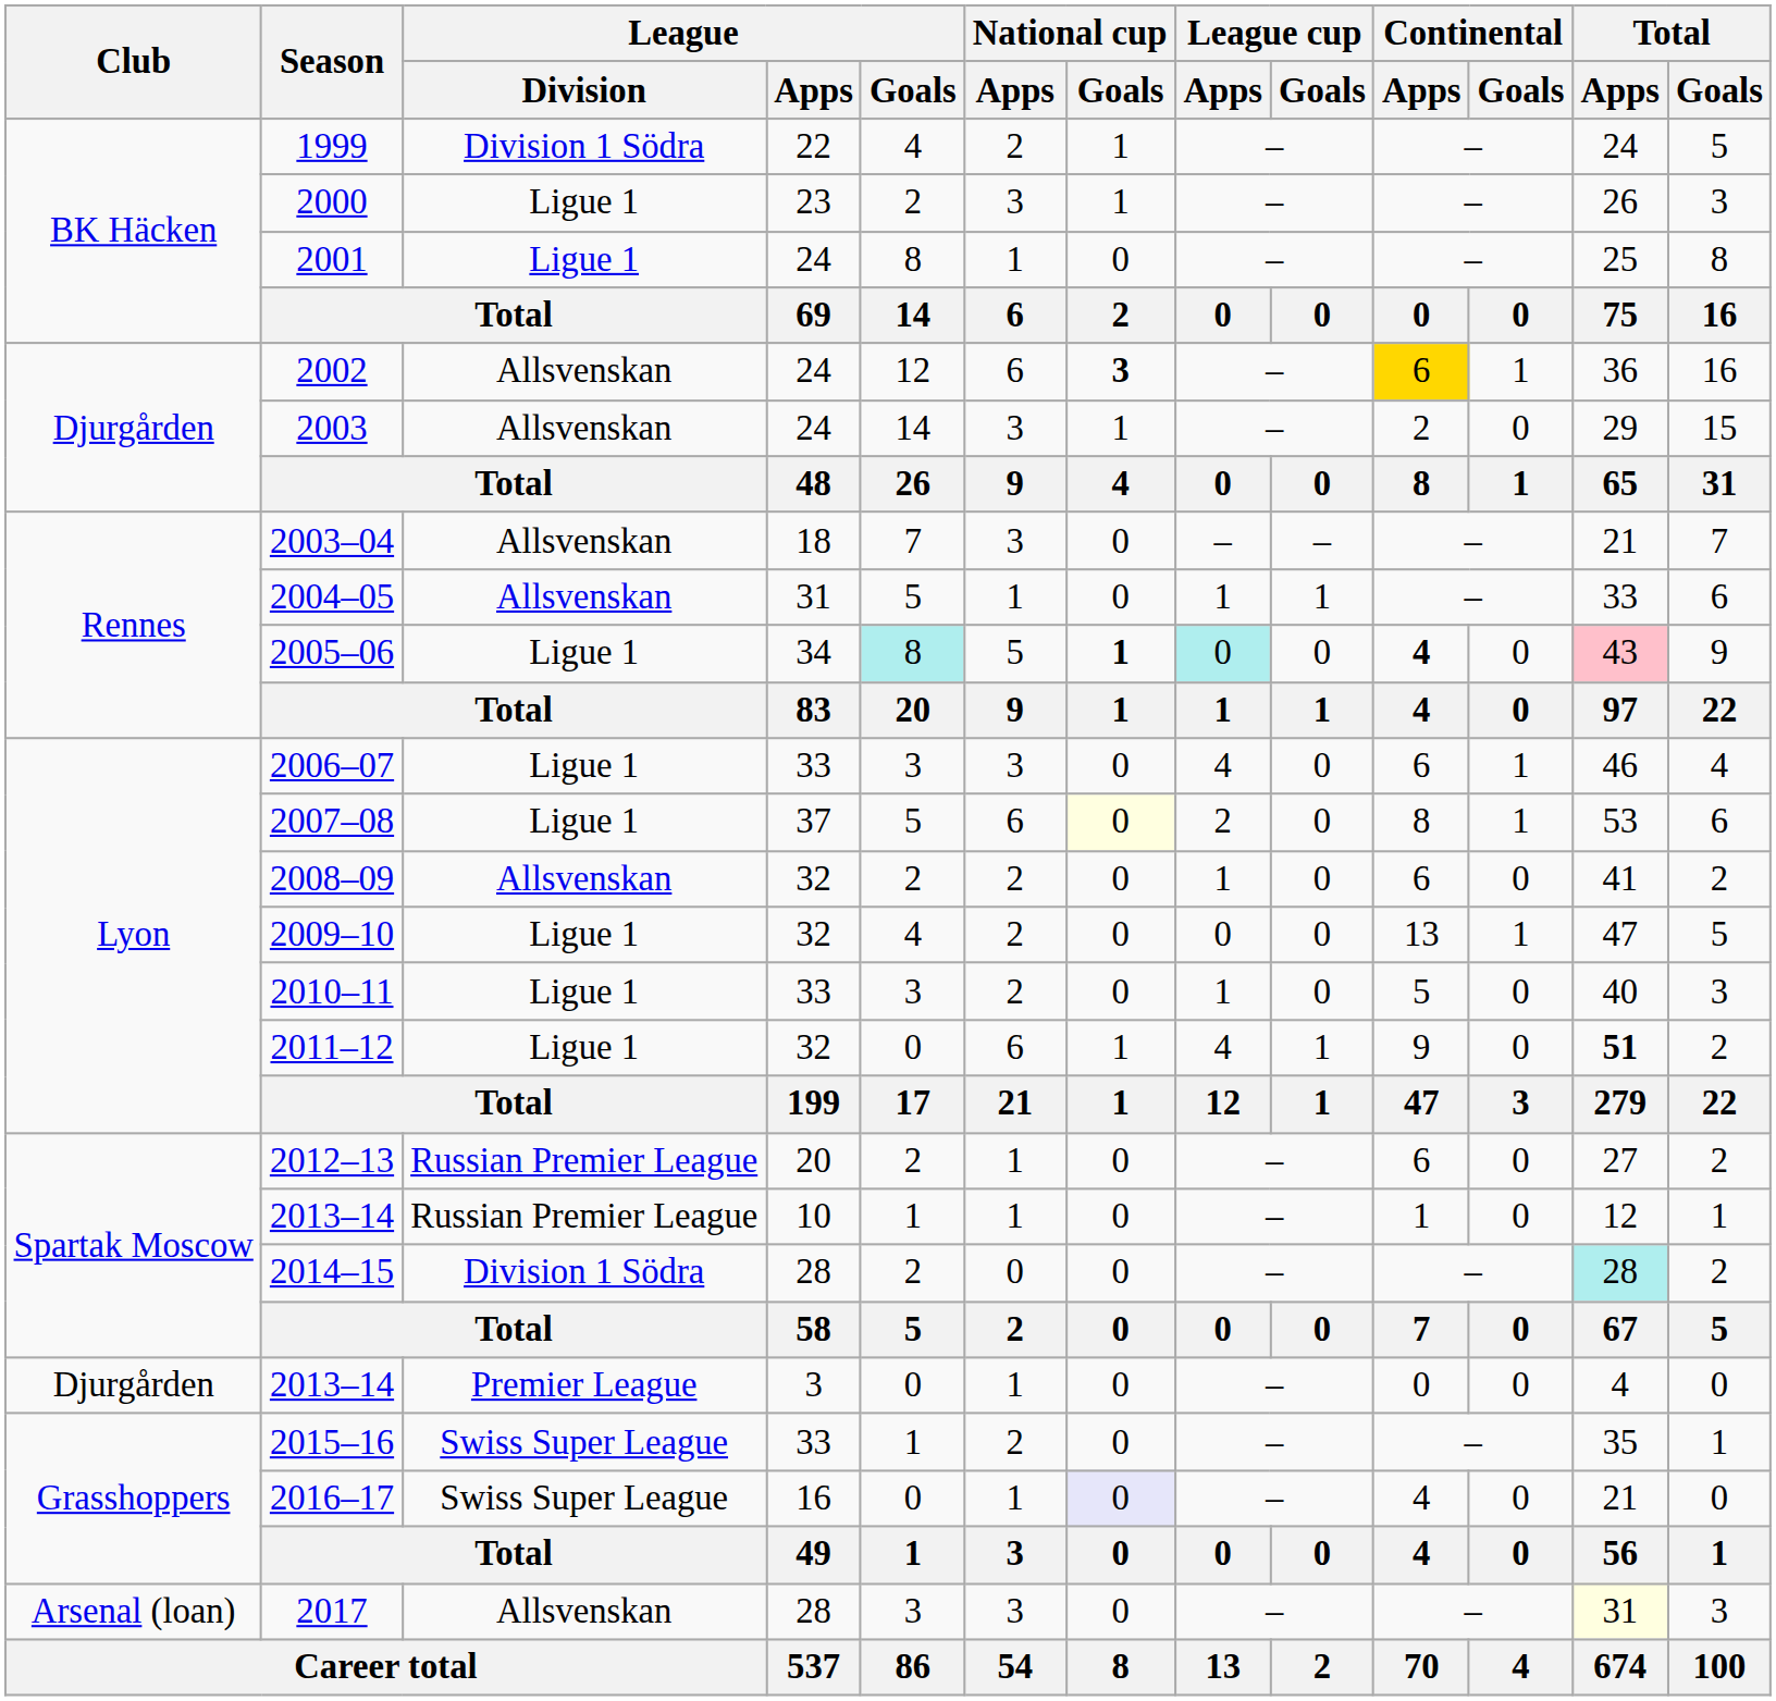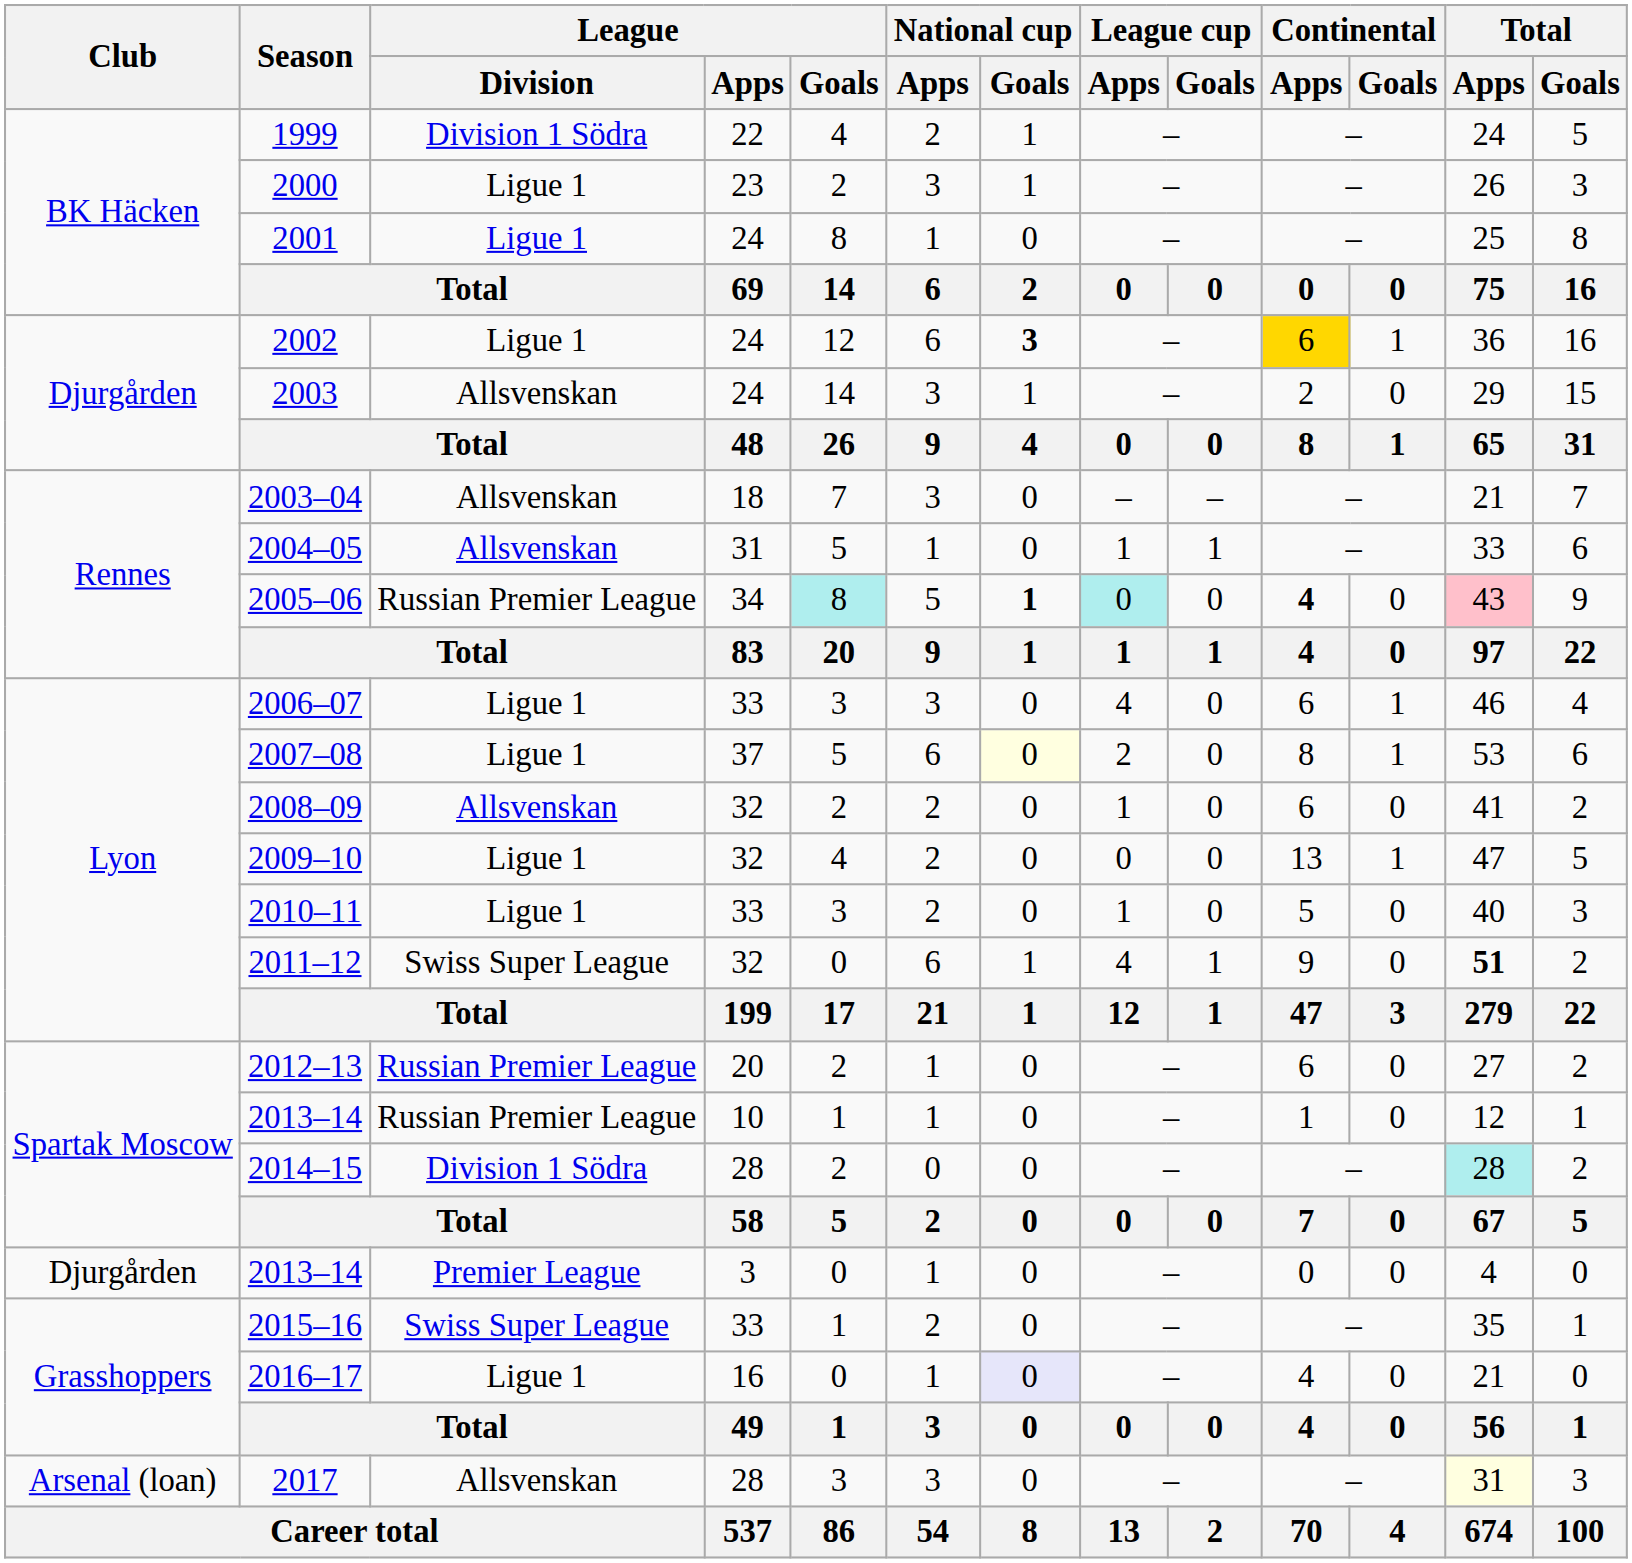 <table class="wikitable" style="text-align:center">
 <tr>
 <th rowspan="2">Club</th>
 <th rowspan="2">Season</th>
 <th colspan="3">League</th>
 <th colspan="2">National cup</th>
 <th colspan="2">League cup</th>
 <th colspan="2">Continental</th>
 <th colspan="2">Total</th>
 </tr>
 <tr>
 <th>Division</th>
 <th>Apps</th>
 <th>Goals</th>
 <th>Apps</th>
 <th>Goals</th>
 <th>Apps</th>
 <th>Goals</th>
 <th>Apps</th>
 <th>Goals</th>
 <th>Apps</th>
 <th>Goals</th>
 </tr>
 <tr>
 <td rowspan="4"><a href='#'>BK Häcken</a></td>
 <td><a href='#'>1999</a></td>
 <td><a href='#'>Division 1 Södra</a></td>
 <td>22</td>
 <td>4</td>
 <td>2</td>
 <td>1</td>
 <td colspan="2">–</td>
 <td colspan="2">–</td>
 <td>24</td>
 <td>5</td>
 </tr>
 <tr>
 <td><a href='#'>2000</a></td>
 <td>Ligue 1</td>
 <td>23</td>
 <td>2</td>
 <td>3</td>
 <td>1</td>
 <td colspan="2">–</td>
 <td colspan="2">–</td>
 <td>26</td>
 <td>3</td>
 </tr>
 <tr>
 <td><a href='#'>2001</a></td>
 <td><a href='#'>Ligue 1</a></td>
 <td>24</td>
 <td>8</td>
 <td>1</td>
 <td>0</td>
 <td colspan="2">–</td>
 <td colspan="2">–</td>
 <td>25</td>
 <td>8</td>
 </tr>
 <tr>
 <th colspan="2">Total</th>
 <th>69</th>
 <th>14</th>
 <th>6</th>
 <th>2</th>
 <th>0</th>
 <th>0</th>
 <th>0</th>
 <th>0</th>
 <th>75</th>
 <th>16</th>
 </tr>
 <tr>
 <td rowspan="3"><a href='#'>Djurgården</a></td>
 <td><a href='#'>2002</a></td>
-<td>Allsvenskan</td>
+<td>Ligue 1</td>
 <td>24</td>
 <td>12</td>
 <td>6</td>
 <td><strong>3</strong></td>
 <td colspan="2">–</td>
 <td style="background: gold;">6</td>
 <td>1</td>
 <td>36</td>
 <td>16</td>
 </tr>
 <tr>
 <td><a href='#'>2003</a></td>
 <td>Allsvenskan</td>
 <td>24</td>
 <td>14</td>
 <td>3</td>
 <td>1</td>
 <td colspan="2">–</td>
 <td>2</td>
 <td>0</td>
 <td>29</td>
 <td>15</td>
 </tr>
 <tr>
 <th colspan="2">Total</th>
 <th>48</th>
 <th>26</th>
 <th>9</th>
 <th>4</th>
 <th>0</th>
 <th>0</th>
 <th>8</th>
 <th>1</th>
 <th>65</th>
 <th>31</th>
 </tr>
 <tr>
 <td rowspan="4"><a href='#'>Rennes</a></td>
 <td><a href='#'>2003–04</a></td>
 <td>Allsvenskan</td>
 <td>18</td>
 <td>7</td>
 <td>3</td>
 <td>0</td>
 <td>–</td>
 <td>–</td>
 <td colspan="2">–</td>
 <td>21</td>
 <td>7</td>
 </tr>
 <tr>
 <td><a href='#'>2004–05</a></td>
 <td><a href='#'>Allsvenskan</a></td>
 <td>31</td>
 <td>5</td>
 <td>1</td>
 <td>0</td>
 <td>1</td>
 <td>1</td>
 <td colspan="2">–</td>
 <td>33</td>
 <td>6</td>
 </tr>
 <tr>
 <td><a href='#'>2005–06</a></td>
-<td>Ligue 1</td>
+<td>Russian Premier League</td>
 <td>34</td>
 <td style="background: paleturquoise;">8</td>
 <td>5</td>
 <td><strong>1</strong></td>
 <td style="background: paleturquoise;">0</td>
 <td>0</td>
 <td><strong>4</strong></td>
 <td>0</td>
 <td style="background: pink;">43</td>
 <td>9</td>
 </tr>
 <tr>
 <th colspan="2">Total</th>
 <th>83</th>
 <th>20</th>
 <th>9</th>
 <th>1</th>
 <th>1</th>
 <th>1</th>
 <th>4</th>
 <th>0</th>
 <th>97</th>
 <th>22</th>
 </tr>
 <tr>
 <td rowspan="7"><a href='#'>Lyon</a></td>
 <td><a href='#'>2006–07</a></td>
 <td>Ligue 1</td>
 <td>33</td>
 <td>3</td>
 <td>3</td>
 <td>0</td>
 <td>4</td>
 <td>0</td>
 <td>6</td>
 <td>1</td>
 <td>46</td>
 <td>4</td>
 </tr>
 <tr>
 <td><a href='#'>2007–08</a></td>
 <td>Ligue 1</td>
 <td>37</td>
 <td>5</td>
 <td>6</td>
 <td style="background: lightyellow;">0</td>
 <td>2</td>
 <td>0</td>
 <td>8</td>
 <td>1</td>
 <td>53</td>
 <td>6</td>
 </tr>
 <tr>
 <td><a href='#'>2008–09</a></td>
 <td><a href='#'>Allsvenskan</a></td>
 <td>32</td>
 <td>2</td>
 <td>2</td>
 <td>0</td>
 <td>1</td>
 <td>0</td>
 <td>6</td>
 <td>0</td>
 <td>41</td>
 <td>2</td>
 </tr>
 <tr>
 <td><a href='#'>2009–10</a></td>
 <td>Ligue 1</td>
 <td>32</td>
 <td>4</td>
 <td>2</td>
 <td>0</td>
 <td>0</td>
 <td>0</td>
 <td>13</td>
 <td>1</td>
 <td>47</td>
 <td>5</td>
 </tr>
 <tr>
 <td><a href='#'>2010–11</a></td>
 <td>Ligue 1</td>
 <td>33</td>
 <td>3</td>
 <td>2</td>
 <td>0</td>
 <td>1</td>
 <td>0</td>
 <td>5</td>
 <td>0</td>
 <td>40</td>
 <td>3</td>
 </tr>
 <tr>
 <td><a href='#'>2011–12</a></td>
-<td>Ligue 1</td>
+<td>Swiss Super League</td>
 <td>32</td>
 <td>0</td>
 <td>6</td>
 <td>1</td>
 <td>4</td>
 <td>1</td>
 <td>9</td>
 <td>0</td>
 <td><strong>51</strong></td>
 <td>2</td>
 </tr>
 <tr>
 <th colspan="2">Total</th>
 <th>199</th>
 <th>17</th>
 <th>21</th>
 <th>1</th>
 <th>12</th>
 <th>1</th>
 <th>47</th>
 <th>3</th>
 <th>279</th>
 <th>22</th>
 </tr>
 <tr>
 <td rowspan="4"><a href='#'>Spartak Moscow</a></td>
 <td><a href='#'>2012–13</a></td>
 <td><a href='#'>Russian Premier League</a></td>
 <td>20</td>
 <td>2</td>
 <td>1</td>
 <td>0</td>
 <td colspan="2">–</td>
 <td>6</td>
 <td>0</td>
 <td>27</td>
 <td>2</td>
 </tr>
 <tr>
 <td><a href='#'>2013–14</a></td>
 <td>Russian Premier League</td>
 <td>10</td>
 <td>1</td>
 <td>1</td>
 <td>0</td>
 <td colspan="2">–</td>
 <td>1</td>
 <td>0</td>
 <td>12</td>
 <td>1</td>
 </tr>
 <tr>
 <td><a href='#'>2014–15</a></td>
 <td><a href='#'>Division 1 Södra</a></td>
 <td>28</td>
 <td>2</td>
 <td>0</td>
 <td>0</td>
 <td colspan="2">–</td>
 <td colspan="2">–</td>
 <td style="background: paleturquoise;">28</td>
 <td>2</td>
 </tr>
 <tr>
 <th colspan="2">Total</th>
 <th>58</th>
 <th>5</th>
 <th>2</th>
 <th>0</th>
 <th>0</th>
 <th>0</th>
 <th>7</th>
 <th>0</th>
 <th>67</th>
 <th>5</th>
 </tr>
 <tr>
 <td>Djurgården</td>
 <td><a href='#'>2013–14</a></td>
 <td><a href='#'>Premier League</a></td>
 <td>3</td>
 <td>0</td>
 <td>1</td>
 <td>0</td>
 <td colspan="2">–</td>
 <td>0</td>
 <td>0</td>
 <td>4</td>
 <td>0</td>
 </tr>
 <tr>
 <td rowspan="3"><a href='#'>Grasshoppers</a></td>
 <td><a href='#'>2015–16</a></td>
 <td><a href='#'>Swiss Super League</a></td>
 <td>33</td>
 <td>1</td>
 <td>2</td>
 <td>0</td>
 <td colspan="2">–</td>
 <td colspan="2">–</td>
 <td>35</td>
 <td>1</td>
 </tr>
 <tr>
 <td><a href='#'>2016–17</a></td>
-<td>Swiss Super League</td>
+<td>Ligue 1</td>
 <td>16</td>
 <td>0</td>
 <td>1</td>
 <td style="background: lavender;">0</td>
 <td colspan="2">–</td>
 <td>4</td>
 <td>0</td>
 <td>21</td>
 <td>0</td>
 </tr>
 <tr>
 <th colspan="2">Total</th>
 <th>49</th>
 <th>1</th>
 <th>3</th>
 <th>0</th>
 <th>0</th>
 <th>0</th>
 <th>4</th>
 <th>0</th>
 <th>56</th>
 <th>1</th>
 </tr>
 <tr>
 <td><a href='#'>Arsenal</a> (loan)</td>
 <td><a href='#'>2017</a></td>
 <td>Allsvenskan</td>
 <td>28</td>
 <td>3</td>
 <td>3</td>
 <td>0</td>
 <td colspan="2">–</td>
 <td colspan="2">–</td>
 <td style="background: lightyellow;">31</td>
 <td>3</td>
 </tr>
 <tr>
 <th colspan="3">Career total</th>
 <th>537</th>
 <th>86</th>
 <th>54</th>
 <th>8</th>
 <th>13</th>
 <th>2</th>
 <th>70</th>
 <th>4</th>
 <th>674</th>
 <th>100</th>
 </tr>
 </table>
